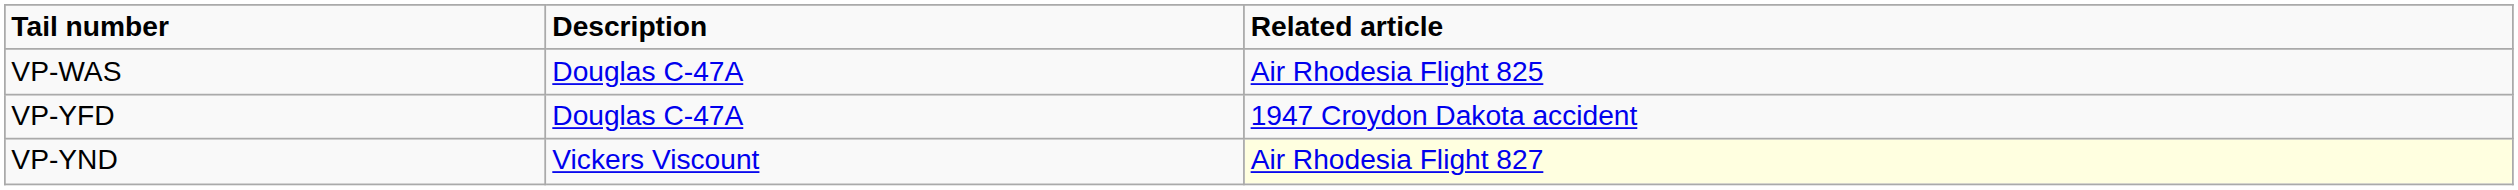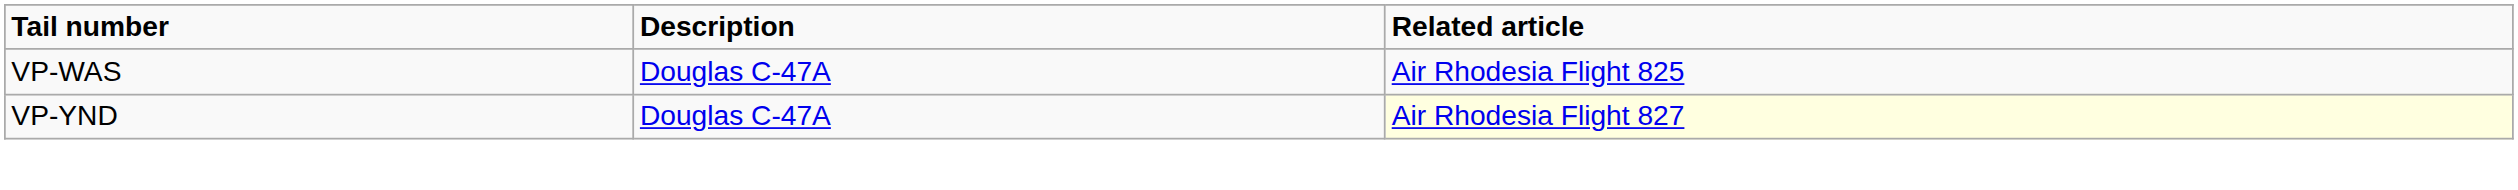 <table class="wikitable" width="90%">
 <tr>
 <td><strong>Tail number</strong></td>
 <td><strong>Description</strong></td>
 <td><strong>Related article</strong></td>
 </tr>
 <tr>
 <td>VP-WAS</td>
 <td><a href='#'>Douglas C-47A</a></td>
 <td><a href='#'>Air Rhodesia Flight 825</a></td>
 </tr>
 <tr>
-<td>VP-YFD</td>
+<td>VP-YND</td>
 <td><a href='#'>Douglas C-47A</a></td>
-<td><a href='#'>1947 Croydon Dakota accident</a></td>
-</tr>
-<tr>
-<td>VP-YND</td>
-<td><a href='#'>Vickers Viscount</a></td>
 <td style="background: lightyellow;"><a href='#'>Air Rhodesia Flight 827</a></td>
 </tr>
 </table>
